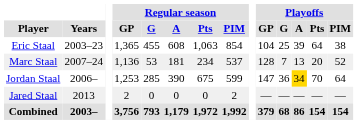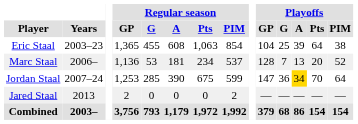 <table BORDER="0" CELLPADDING="3" CELLSPACING="0" ID="Table3">
 <tr ALIGN="center" bgcolor="#e0e0e0">
 <th ALIGN="center" colspan="2" bgcolor="#ffffff"> </th>
 <th ALIGN="center" rowspan="99" bgcolor="#ffffff"> </th>
 <th ALIGN="center" colspan="5"><a href='#'>Regular season</a></th>
 <th ALIGN="center" rowspan="99" bgcolor="#ffffff"> </th>
 <th ALIGN="center" colspan="5"><a href='#'>Playoffs</a></th>
 </tr>
 <tr ALIGN="center" bgcolor="#e0e0e0">
 <th ALIGN="center">Player</th>
 <th ALIGN="center">Years</th>
 <th ALIGN="center">GP</th>
 <th ALIGN="center"><a href='#'>G</a></th>
 <th ALIGN="center"><a href='#'>A</a></th>
 <th ALIGN="center"><a href='#'>Pts</a></th>
 <th ALIGN="center"><a href='#'>PIM</a></th>
 <th ALIGN="center">GP</th>
 <th ALIGN="center">G</th>
 <th ALIGN="center">A</th>
 <th ALIGN="center">Pts</th>
 <th ALIGN="center">PIM</th>
 </tr>
 <tr ALIGN="center">
 <td><a href='#'>Eric Staal</a></td>
 <td>2003–23</td>
 <td>1,365</td>
 <td>455</td>
 <td>608</td>
 <td>1,063</td>
 <td>854</td>
 <td>104</td>
 <td>25</td>
 <td>39</td>
 <td>64</td>
 <td>38</td>
 </tr>
 <tr ALIGN="center" bgcolor="#f0f0f0">
 <td><a href='#'>Marc Staal</a></td>
-<td>2007–24</td>
+<td>2006–</td>
 <td>1,136</td>
 <td>53</td>
 <td>181</td>
 <td>234</td>
 <td>537</td>
 <td>128</td>
 <td>7</td>
 <td>13</td>
 <td>20</td>
 <td>52</td>
 </tr>
 <tr ALIGN="center">
 <td><a href='#'>Jordan Staal</a></td>
-<td>2006–</td>
+<td>2007–24</td>
 <td>1,253</td>
 <td>285</td>
 <td>390</td>
 <td>675</td>
 <td>599</td>
 <td>147</td>
 <td>36</td>
 <td style="background: gold;">34</td>
 <td>70</td>
 <td>64</td>
 </tr>
 <tr ALIGN="center" bgcolor="#f0f0f0">
 <td><a href='#'>Jared Staal</a></td>
 <td>2013</td>
 <td>2</td>
 <td>0</td>
 <td>0</td>
 <td>0</td>
 <td>2</td>
 <td>—</td>
 <td>—</td>
 <td>—</td>
 <td>—</td>
 <td>—</td>
 </tr>
 <tr ALIGN="center" bgcolor="#e0e0e0">
 <td><strong>Combined</strong></td>
 <td><strong>2003–</strong></td>
 <td><strong>3,756</strong></td>
 <td><strong>793</strong></td>
 <td><strong>1,179</strong></td>
 <td><strong>1,972</strong></td>
 <td><strong>1,992</strong></td>
 <td><strong>379</strong></td>
 <td><strong>68</strong></td>
 <td><strong>86</strong></td>
 <td><strong>154</strong></td>
 <td><strong>154</strong></td>
 </tr>
 </table>
